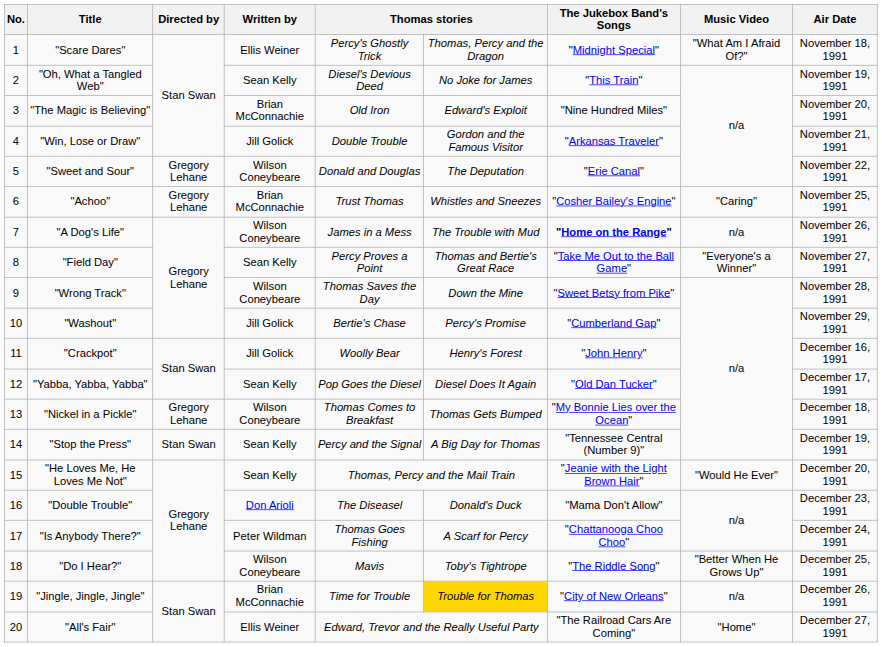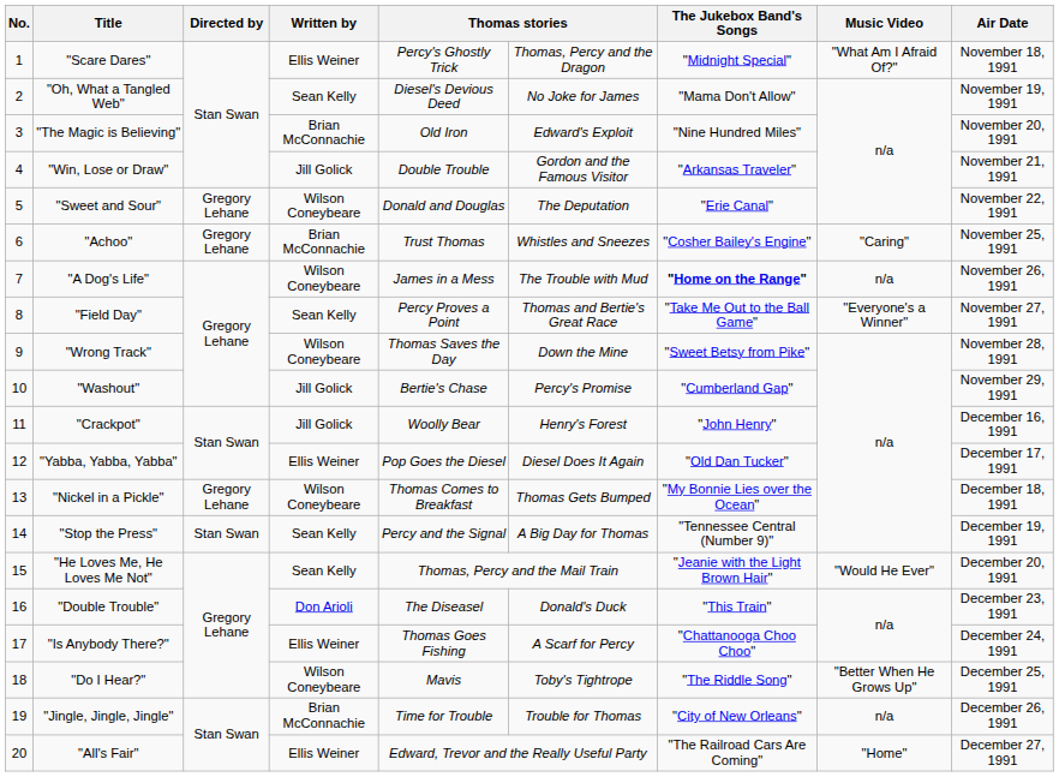 <table class="wikitable" style="text-align:center;">
 <tr>
 <th>No.</th>
 <th>Title</th>
 <th>Directed by</th>
 <th>Written by</th>
 <th colspan = "2">Thomas stories</th>
 <th>The Jukebox Band's Songs</th>
 <th>Music Video</th>
 <th>Air Date</th>
 </tr>
 <tr>
 <td>1</td>
 <td>"Scare Dares"</td>
 <td rowspan="4">Stan Swan</td>
 <td>Ellis Weiner</td>
 <td><em>Percy's Ghostly Trick</em></td>
 <td><em>Thomas, Percy and the Dragon</em></td>
 <td>"<a href='#'>Midnight Special</a>"</td>
 <td>"What Am I Afraid Of?"</td>
 <td>November 18, 1991</td>
 </tr>
 <tr>
 <td>2</td>
 <td>"Oh, What a Tangled Web"</td>
 <td>Sean Kelly</td>
 <td><em>Diesel's Devious Deed</em></td>
 <td><em>No Joke for James</em></td>
-<td>"<a href='#'>This Train</a>"</td>
+<td>"Mama Don't Allow"</td>
 <td rowspan="4">n/a</td>
 <td>November 19, 1991</td>
 </tr>
 <tr>
 <td>3</td>
 <td>"The Magic is Believing"</td>
 <td>Brian McConnachie</td>
 <td><em>Old Iron</em></td>
 <td><em>Edward's Exploit</em></td>
 <td>"Nine Hundred Miles"</td>
 <td>November 20, 1991</td>
 </tr>
 <tr>
 <td>4</td>
 <td>"Win, Lose or Draw"</td>
 <td>Jill Golick</td>
 <td><em>Double Trouble</em></td>
 <td><em>Gordon and the Famous Visitor</em></td>
 <td>"<a href='#'>Arkansas Traveler</a>"</td>
 <td>November 21, 1991</td>
 </tr>
 <tr>
 <td>5</td>
 <td>"Sweet and Sour"</td>
 <td>Gregory Lehane</td>
 <td>Wilson Coneybeare</td>
 <td><em>Donald and Douglas</em></td>
 <td><em>The Deputation</em></td>
 <td>"<a href='#'>Erie Canal</a>"</td>
 <td>November 22, 1991</td>
 </tr>
 <tr>
 <td>6</td>
 <td>"Achoo"</td>
 <td>Gregory Lehane</td>
 <td>Brian McConnachie</td>
 <td><em>Trust Thomas</em></td>
 <td><em>Whistles and Sneezes</em></td>
 <td>"<a href='#'>Cosher Bailey's Engine</a>"</td>
 <td>"Caring"</td>
 <td>November 25, 1991</td>
 </tr>
 <tr>
 <td>7</td>
 <td>"A Dog's Life"</td>
 <td rowspan="4">Gregory Lehane</td>
 <td>Wilson Coneybeare</td>
 <td><em>James in a Mess</em></td>
 <td><em>The Trouble with Mud</em></td>
 <td><strong>"<a href='#'>Home on the Range</a>"</strong></td>
 <td>n/a</td>
 <td>November 26, 1991</td>
 </tr>
 <tr>
 <td>8</td>
 <td>"Field Day"</td>
 <td>Sean Kelly</td>
 <td><em>Percy Proves a Point</em></td>
 <td><em>Thomas and Bertie's Great Race</em></td>
 <td>"<a href='#'>Take Me Out to the Ball Game</a>"</td>
 <td>"Everyone's a Winner"</td>
 <td>November 27, 1991</td>
 </tr>
 <tr>
 <td>9</td>
 <td>"Wrong Track"</td>
 <td>Wilson Coneybeare</td>
 <td><em>Thomas Saves the Day</em></td>
 <td><em>Down the Mine</em></td>
 <td>"<a href='#'>Sweet Betsy from Pike</a>"</td>
 <td rowspan="6">n/a</td>
 <td>November 28, 1991</td>
 </tr>
 <tr>
 <td>10</td>
 <td>"Washout"</td>
 <td>Jill Golick</td>
 <td><em>Bertie's Chase</em></td>
 <td><em>Percy's Promise</em></td>
 <td>"<a href='#'>Cumberland Gap</a>"</td>
 <td>November 29, 1991</td>
 </tr>
 <tr>
 <td>11</td>
 <td>"Crackpot"</td>
 <td rowspan="2">Stan Swan</td>
 <td>Jill Golick</td>
 <td><em>Woolly Bear</em></td>
 <td><em>Henry's Forest</em></td>
 <td>"<a href='#'>John Henry</a>"</td>
 <td>December 16, 1991</td>
 </tr>
 <tr>
 <td>12</td>
 <td>"Yabba, Yabba, Yabba"</td>
-<td>Sean Kelly</td>
+<td>Ellis Weiner</td>
 <td><em>Pop Goes the Diesel</em></td>
 <td><em>Diesel Does It Again</em></td>
 <td>"<a href='#'>Old Dan Tucker</a>"</td>
 <td>December 17, 1991</td>
 </tr>
 <tr>
 <td>13</td>
 <td>"Nickel in a Pickle"</td>
 <td>Gregory Lehane</td>
 <td>Wilson Coneybeare</td>
 <td><em>Thomas Comes to Breakfast</em></td>
 <td><em>Thomas Gets Bumped</em></td>
 <td>"<a href='#'>My Bonnie Lies over the Ocean</a>"</td>
 <td>December 18, 1991</td>
 </tr>
 <tr>
 <td>14</td>
 <td>"Stop the Press"</td>
 <td>Stan Swan</td>
 <td>Sean Kelly</td>
 <td><em>Percy and the Signal</em></td>
 <td><em>A Big Day for Thomas</em></td>
 <td>"Tennessee Central (Number 9)"</td>
 <td>December 19, 1991</td>
 </tr>
 <tr>
 <td>15</td>
 <td>"He Loves Me, He Loves Me Not"</td>
 <td rowspan="4">Gregory Lehane</td>
 <td>Sean Kelly</td>
 <td colspan = "2"><em>Thomas, Percy and the Mail Train</em></td>
 <td>"<a href='#'>Jeanie with the Light Brown Hair</a>"</td>
 <td>"Would He Ever"</td>
 <td>December 20, 1991</td>
 </tr>
 <tr>
 <td>16</td>
 <td>"Double Trouble"</td>
 <td><a href='#'>Don Arioli</a></td>
 <td><em>The Diseasel</em></td>
 <td><em>Donald's Duck</em></td>
-<td>"Mama Don't Allow"</td>
+<td>"<a href='#'>This Train</a>"</td>
 <td rowspan="2">n/a</td>
 <td>December 23, 1991</td>
 </tr>
 <tr>
 <td>17</td>
 <td>"Is Anybody There?"</td>
-<td>Peter Wildman</td>
+<td>Ellis Weiner</td>
 <td><em>Thomas Goes Fishing</em></td>
 <td><em>A Scarf for Percy</em></td>
 <td>"<a href='#'>Chattanooga Choo Choo</a>"</td>
 <td>December 24, 1991</td>
 </tr>
 <tr>
 <td>18</td>
 <td>"Do I Hear?"</td>
 <td>Wilson Coneybeare</td>
 <td><em>Mavis</em></td>
 <td><em>Toby's Tightrope</em></td>
 <td>"<a href='#'>The Riddle Song</a>"</td>
 <td>"Better When He Grows Up"</td>
 <td>December 25, 1991</td>
 </tr>
 <tr>
 <td>19</td>
 <td>"Jingle, Jingle, Jingle"</td>
 <td rowspan="2">Stan Swan</td>
 <td>Brian McConnachie</td>
 <td><em>Time for Trouble</em></td>
-<td style="background: gold;"><em>Trouble for Thomas</em></td>
+<td><em>Trouble for Thomas</em></td>
 <td>"<a href='#'>City of New Orleans</a>"</td>
 <td>n/a</td>
 <td>December 26, 1991</td>
 </tr>
 <tr>
 <td>20</td>
 <td>"All's Fair"</td>
 <td>Ellis Weiner</td>
 <td colspan = "2"><em>Edward, Trevor and the Really Useful Party</em></td>
 <td>"The Railroad Cars Are Coming"</td>
 <td>"Home"</td>
 <td>December 27, 1991</td>
 </tr>
 </table>
